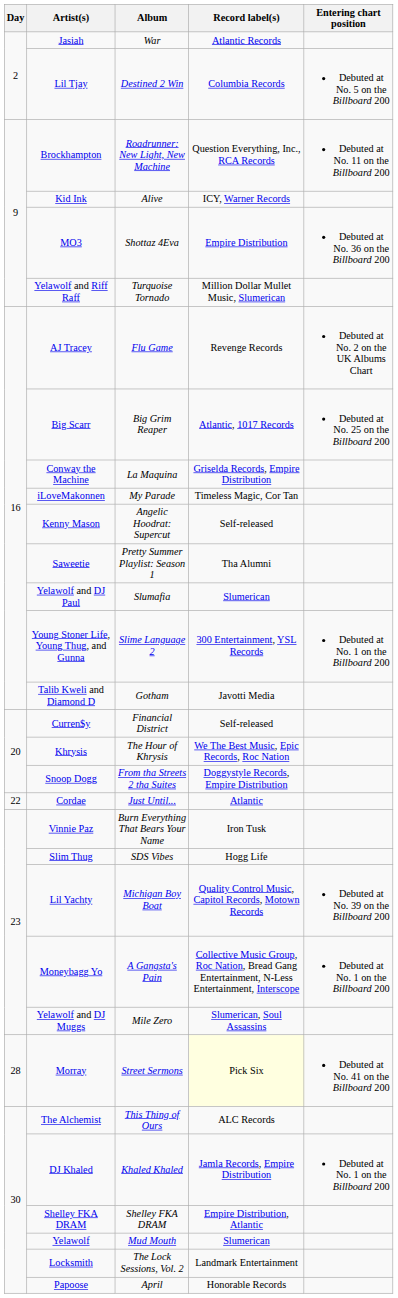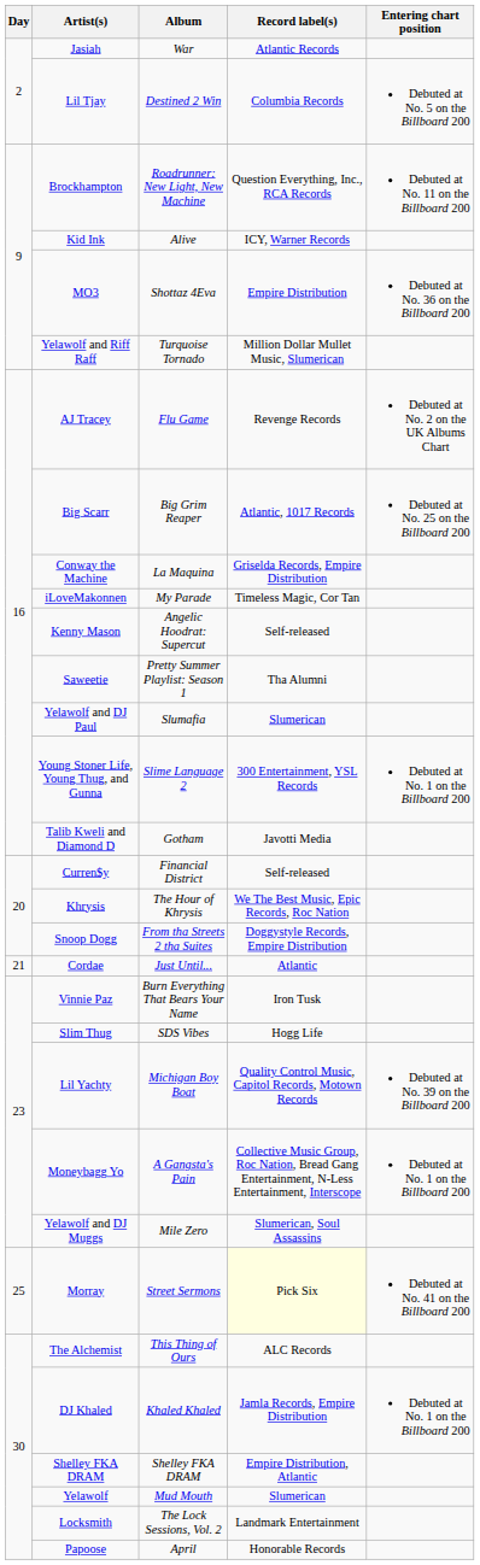 <table class="wikitable" style="text-align:center;">
 <tr>
 <th scope="col">Day</th>
 <th scope="col">Artist(s)</th>
 <th scope="col">Album</th>
 <th scope="col">Record label(s)</th>
 <th><strong>Entering chart position</strong></th>
 </tr>
 <tr>
 <td rowspan="2">2</td>
 <td><a href='#'>Jasiah</a></td>
 <td><em>War</em></td>
 <td><a href='#'>Atlantic Records</a></td>
 <td></td>
 </tr>
 <tr>
 <td><a href='#'>Lil Tjay</a></td>
 <td><em><a href='#'>Destined 2 Win</a></em></td>
 <td><a href='#'>Columbia Records</a></td>
 <td><br><ul><li>Debuted at No. 5 on the <em>Billboard</em> 200</li></ul></td>
 </tr>
 <tr>
 <td rowspan="4">9</td>
 <td><a href='#'>Brockhampton</a></td>
 <td><em><a href='#'>Roadrunner: New Light, New Machine</a></em></td>
 <td>Question Everything, Inc., <a href='#'>RCA Records</a></td>
 <td><br><ul><li>Debuted at No. 11 on the <em>Billboard</em> 200</li></ul></td>
 </tr>
 <tr>
 <td><a href='#'>Kid Ink</a></td>
 <td><em>Alive</em></td>
 <td>ICY, <a href='#'>Warner Records</a></td>
 <td></td>
 </tr>
 <tr>
 <td><a href='#'>MO3</a></td>
 <td><em>Shottaz 4Eva</em></td>
 <td><a href='#'>Empire Distribution</a></td>
 <td><br><ul><li>Debuted at No. 36 on the <em>Billboard</em> 200</li></ul></td>
 </tr>
 <tr>
 <td><a href='#'>Yelawolf</a> and <a href='#'>Riff Raff</a></td>
 <td><em>Turquoise Tornado</em></td>
 <td>Million Dollar Mullet Music, <a href='#'>Slumerican</a></td>
 <td></td>
 </tr>
 <tr>
 <td rowspan="9">16</td>
 <td><a href='#'>AJ Tracey</a></td>
 <td><em><a href='#'>Flu Game</a></em></td>
 <td>Revenge Records</td>
 <td><br><ul><li>Debuted at No. 2 on the UK Albums Chart</li></ul></td>
 </tr>
 <tr>
 <td><a href='#'>Big Scarr</a></td>
 <td><em>Big Grim Reaper</em></td>
 <td><a href='#'>Atlantic</a>, <a href='#'>1017 Records</a></td>
 <td><br><ul><li>Debuted at No. 25 on the <em>Billboard</em> 200</li></ul></td>
 </tr>
 <tr>
 <td><a href='#'>Conway the Machine</a></td>
 <td><em>La Maquina</em></td>
 <td><a href='#'>Griselda Records</a>, <a href='#'>Empire Distribution</a></td>
 <td></td>
 </tr>
 <tr>
 <td><a href='#'>iLoveMakonnen</a></td>
 <td><em>My Parade</em></td>
 <td>Timeless Magic, Cor Tan</td>
 <td></td>
 </tr>
 <tr>
 <td><a href='#'>Kenny Mason</a></td>
 <td><em>Angelic Hoodrat: Supercut</em></td>
 <td>Self-released</td>
 <td></td>
 </tr>
 <tr>
 <td><a href='#'>Saweetie</a></td>
 <td><em>Pretty Summer Playlist: Season 1</em></td>
 <td>Tha Alumni</td>
 <td></td>
 </tr>
 <tr>
 <td><a href='#'>Yelawolf</a> and <a href='#'>DJ Paul</a></td>
 <td><em>Slumafia</em></td>
 <td><a href='#'>Slumerican</a></td>
 <td></td>
 </tr>
 <tr>
 <td><a href='#'>Young Stoner Life</a>, <a href='#'>Young Thug</a>, and <a href='#'>Gunna</a></td>
 <td><em><a href='#'>Slime Language 2</a></em></td>
 <td><a href='#'>300 Entertainment</a>, <a href='#'>YSL Records</a></td>
 <td><br><ul><li>Debuted at No. 1 on the <em>Billboard</em> 200</li></ul></td>
 </tr>
 <tr>
 <td><a href='#'>Talib Kweli</a> and <a href='#'>Diamond D</a></td>
 <td><em>Gotham</em></td>
 <td>Javotti Media</td>
 <td></td>
 </tr>
 <tr>
 <td rowspan="3">20</td>
 <td><a href='#'>Curren$y</a></td>
 <td><em>Financial District</em></td>
 <td>Self-released</td>
 <td></td>
 </tr>
 <tr>
 <td><a href='#'>Khrysis</a></td>
 <td><em>The Hour of Khrysis</em></td>
 <td><a href='#'>We The Best Music</a>, <a href='#'>Epic Records</a>, <a href='#'>Roc Nation</a></td>
 <td></td>
 </tr>
 <tr>
 <td><a href='#'>Snoop Dogg</a></td>
 <td><em><a href='#'>From tha Streets 2 tha Suites</a></em></td>
 <td><a href='#'>Doggystyle Records</a>, <a href='#'>Empire Distribution</a></td>
 <td></td>
 </tr>
 <tr>
-<td>22</td>
+<td>21</td>
 <td><a href='#'>Cordae</a></td>
 <td><em><a href='#'>Just Until...</a></em></td>
 <td><a href='#'>Atlantic</a></td>
 <td></td>
 </tr>
 <tr>
 <td rowspan="5">23</td>
 <td><a href='#'>Vinnie Paz</a></td>
 <td><em>Burn Everything That Bears Your Name</em></td>
 <td>Iron Tusk</td>
 <td></td>
 </tr>
 <tr>
 <td><a href='#'>Slim Thug</a></td>
 <td><em>SDS Vibes</em></td>
 <td>Hogg Life</td>
 <td></td>
 </tr>
 <tr>
 <td><a href='#'>Lil Yachty</a></td>
 <td><em><a href='#'>Michigan Boy Boat</a></em></td>
 <td><a href='#'>Quality Control Music</a>, <a href='#'>Capitol Records</a>, <a href='#'>Motown Records</a></td>
 <td><br><ul><li>Debuted at No. 39 on the <em>Billboard</em> 200</li></ul></td>
 </tr>
 <tr>
 <td><a href='#'>Moneybagg Yo</a></td>
 <td><em><a href='#'>A Gangsta's Pain</a></em></td>
 <td><a href='#'>Collective Music Group</a>, <a href='#'>Roc Nation</a>, Bread Gang Entertainment, N-Less Entertainment, <a href='#'>Interscope</a></td>
 <td><br><ul><li>Debuted at No. 1 on the <em>Billboard</em> 200</li></ul></td>
 </tr>
 <tr>
 <td><a href='#'>Yelawolf</a> and <a href='#'>DJ Muggs</a></td>
 <td><em>Mile Zero</em></td>
 <td><a href='#'>Slumerican</a>, <a href='#'>Soul Assassins</a></td>
 <td></td>
 </tr>
 <tr>
-<td>28</td>
+<td>25</td>
 <td><a href='#'>Morray</a></td>
 <td><em><a href='#'>Street Sermons</a></em></td>
 <td style="background: lightyellow;">Pick Six</td>
 <td><br><ul><li>Debuted at No. 41 on the <em>Billboard</em> 200</li></ul></td>
 </tr>
 <tr>
 <td rowspan="6">30</td>
 <td><a href='#'>The Alchemist</a></td>
 <td><em><a href='#'>This Thing of Ours</a></em></td>
 <td>ALC Records</td>
 <td></td>
 </tr>
 <tr>
 <td><a href='#'>DJ Khaled</a></td>
 <td><em><a href='#'>Khaled Khaled</a></em></td>
 <td><a href='#'>Jamla Records</a>, <a href='#'>Empire Distribution</a></td>
 <td><br><ul><li>Debuted at No. 1 on the <em>Billboard</em> 200</li></ul></td>
 </tr>
 <tr>
 <td><a href='#'>Shelley FKA DRAM</a></td>
 <td><em>Shelley FKA DRAM</em></td>
 <td><a href='#'>Empire Distribution</a>, <a href='#'>Atlantic</a></td>
 <td></td>
 </tr>
 <tr>
 <td><a href='#'>Yelawolf</a></td>
 <td><em><a href='#'>Mud Mouth</a></em></td>
 <td><a href='#'>Slumerican</a></td>
 <td></td>
 </tr>
 <tr>
 <td><a href='#'>Locksmith</a></td>
 <td><em>The Lock Sessions, Vol. 2</em></td>
 <td>Landmark Entertainment</td>
 <td></td>
 </tr>
 <tr>
 <td><a href='#'>Papoose</a></td>
 <td><em>April</em></td>
 <td>Honorable Records</td>
 <td></td>
 </tr>
 </table>
